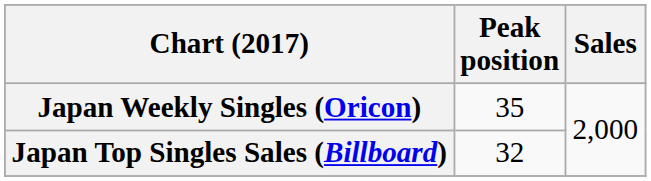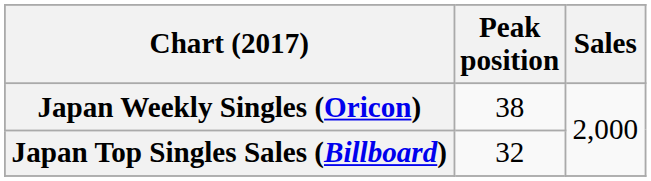 <table class="wikitable sortable plainrowheaders" style="text-align:center;">
 <tr>
 <th scope="col">Chart (2017)</th>
 <th scope="col">Peak<br>position</th>
 <th scope="col">Sales</th>
 </tr>
 <tr>
 <th scope="row">Japan Weekly Singles (<a href='#'>Oricon</a>)</th>
-<td style="text-align:center;">35</td>
+<td style="text-align:center;">38</td>
 <td rowspan="6">2,000</td>
 </tr>
 <tr>
 <th scope="row">Japan Top Singles Sales (<em><a href='#'>Billboard</a></em>)</th>
 <td style="text-align:center;">32</td>
 </tr>
 </table>
